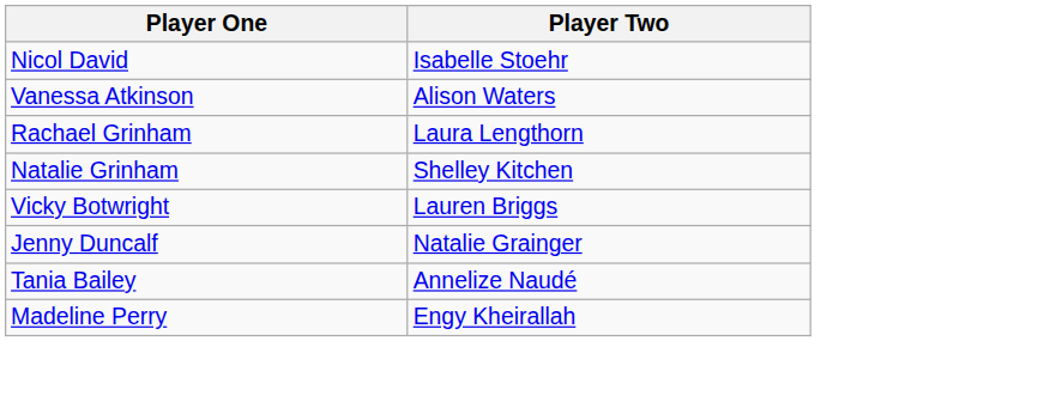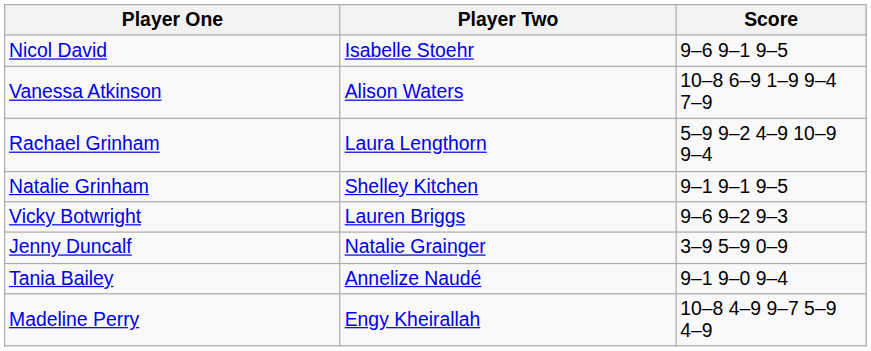 <table class="wikitable">
 <tr>
 <th width=270>Player One</th>
 <th width=270>Player Two</th>
+<th width=150>Score</th>
 </tr>
 <tr>
 <td> <a href='#'>Nicol David</a></td>
 <td> <a href='#'>Isabelle Stoehr</a></td>
+<td>9–6 9–1 9–5</td>
 </tr>
 <tr>
 <td> <a href='#'>Vanessa Atkinson</a></td>
 <td> <a href='#'>Alison Waters</a></td>
+<td>10–8 6–9 1–9 9–4 7–9</td>
 </tr>
 <tr>
 <td> <a href='#'>Rachael Grinham</a></td>
 <td> <a href='#'>Laura Lengthorn</a></td>
+<td>5–9 9–2 4–9 10–9 9–4</td>
 </tr>
 <tr>
 <td> <a href='#'>Natalie Grinham</a></td>
 <td> <a href='#'>Shelley Kitchen</a></td>
+<td>9–1 9–1 9–5</td>
 </tr>
 <tr>
 <td> <a href='#'>Vicky Botwright</a></td>
 <td> <a href='#'>Lauren Briggs</a></td>
+<td>9–6 9–2 9–3</td>
 </tr>
 <tr>
 <td> <a href='#'>Jenny Duncalf</a></td>
 <td> <a href='#'>Natalie Grainger</a></td>
+<td>3–9 5–9 0–9</td>
 </tr>
 <tr>
 <td> <a href='#'>Tania Bailey</a></td>
 <td> <a href='#'>Annelize Naudé</a></td>
+<td>9–1 9–0 9–4</td>
 </tr>
 <tr>
 <td> <a href='#'>Madeline Perry</a></td>
 <td> <a href='#'>Engy Kheirallah</a></td>
+<td>10–8 4–9 9–7 5–9 4–9</td>
 </tr>
 </table>
